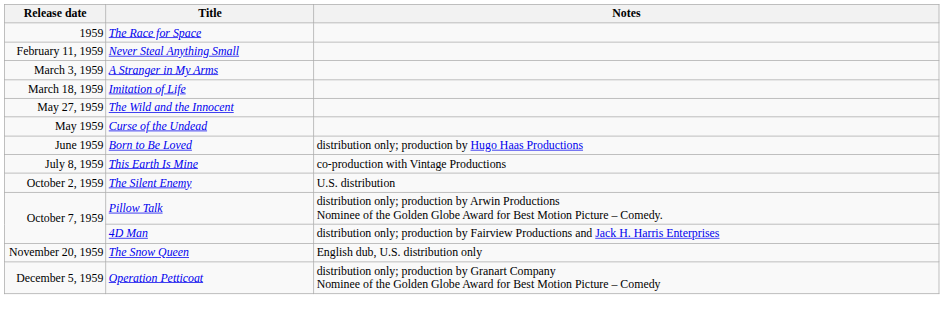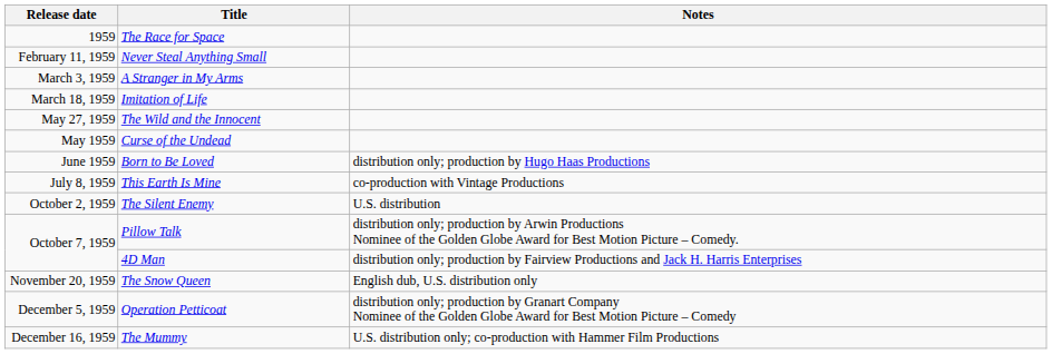 <table class="wikitable sortable" style="width:100%;">
 <tr>
 <th scope="col" style="width:130px;">Release date</th>
 <th>Title</th>
 <th>Notes</th>
 </tr>
 <tr>
 <td style="text-align:right;">1959</td>
 <td><em><a href='#'>The Race for Space</a></em></td>
 <td></td>
 </tr>
 <tr>
 <td style="text-align:right;">February 11, 1959</td>
 <td><em><a href='#'>Never Steal Anything Small</a></em></td>
 <td></td>
 </tr>
 <tr>
 <td style="text-align:right;">March 3, 1959</td>
 <td><em><a href='#'>A Stranger in My Arms</a></em></td>
 <td></td>
 </tr>
 <tr>
 <td style="text-align:right;">March 18, 1959</td>
 <td><em><a href='#'>Imitation of Life</a></em></td>
 <td></td>
 </tr>
 <tr>
 <td style="text-align:right;">May 27, 1959</td>
 <td><em><a href='#'>The Wild and the Innocent</a></em></td>
 <td></td>
 </tr>
 <tr>
 <td style="text-align:right;">May 1959</td>
 <td><em><a href='#'>Curse of the Undead</a></em></td>
 <td></td>
 </tr>
 <tr>
 <td style="text-align:right;">June 1959</td>
 <td><em><a href='#'>Born to Be Loved</a></em></td>
 <td>distribution only; production by <a href='#'>Hugo Haas Productions</a></td>
 </tr>
 <tr>
 <td style="text-align:right;">July 8, 1959</td>
 <td><em><a href='#'>This Earth Is Mine</a></em></td>
 <td>co-production with Vintage Productions</td>
 </tr>
 <tr>
 <td style="text-align:right;">October 2, 1959</td>
 <td><em><a href='#'>The Silent Enemy</a></em></td>
 <td>U.S. distribution</td>
 </tr>
 <tr>
 <td style="text-align:right;" rowspan="2">October 7, 1959</td>
 <td><em><a href='#'>Pillow Talk</a></em></td>
 <td>distribution only; production by Arwin Productions<br>Nominee of the Golden Globe Award for Best Motion Picture – Comedy.</td>
 </tr>
 <tr>
 <td><em><a href='#'>4D Man</a></em></td>
 <td>distribution only; production by Fairview Productions and <a href='#'>Jack H. Harris Enterprises</a></td>
 </tr>
 <tr>
 <td style="text-align:right;">November 20, 1959</td>
 <td><em><a href='#'>The Snow Queen</a></em></td>
 <td>English dub, U.S. distribution only</td>
 </tr>
 <tr>
 <td style="text-align:right;">December 5, 1959</td>
 <td><em><a href='#'>Operation Petticoat</a></em></td>
 <td>distribution only; production by Granart Company<br>Nominee of the Golden Globe Award for Best Motion Picture – Comedy</td>
 </tr>
+<tr>
+<td style="text-align:right;">December 16, 1959</td>
+<td><em><a href='#'>The Mummy</a></em></td>
+<td>U.S. distribution only; co-production with Hammer Film Productions</td>
+</tr>
 </table>
